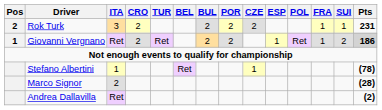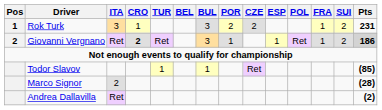 <table class="wikitable" style="font-size: 85%; text-align: center;">
 <tr valign="top">
 <th valign="middle">Pos</th>
 <th valign="middle">Driver</th>
 <th><a href='#'>ITA</a><br></th>
 <th><a href='#'>CRO</a><br></th>
 <th><a href='#'>TUR</a><br></th>
 <th><a href='#'>BEL</a><br></th>
 <th><a href='#'>BUL</a><br></th>
 <th><a href='#'>POR</a><br></th>
 <th><a href='#'>CZE</a><br></th>
 <th><a href='#'>ESP</a><br></th>
 <th><a href='#'>POL</a><br></th>
 <th><a href='#'>FRA</a><br></th>
 <th><a href='#'>SUI</a><br></th>
 <th valign="middle"> Pts </th>
 </tr>
 <tr>
-<th>2</th>
+<th>1</th>
 <td align=left> <a href='#'>Rok Turk</a></td>
 <td style="background:#ffdf9f;">3</td>
-<td style="background:#ffffbf;">2</td>
+<td style="background:#ffffbf;">1</td>
 <td></td>
 <td></td>
-<td style="background:#dfdfdf;">2</td>
+<td style="background:#dfdfdf;">3</td>
 <td style="background:#ffffbf;">2</td>
 <td style="background:#dfdfdf;">2</td>
 <td></td>
 <td></td>
 <td style="background:#ffffbf;">1</td>
-<td style="background:#ffffbf;">1</td>
+<td style="background:#ffffbf;">2</td>
 <td align=right><strong>231</strong></td>
 </tr>
 <tr>
-<th>1</th>
+<th>2</th>
 <td align=left> <a href='#'>Giovanni Vergnano</a></td>
 <td style="background:#efcfff;">Ret</td>
-<td style="background:#dfdfdf;">2</td>
+<td style="background:#dfdfdf;"><strong>2</strong></td>
 <td style="background:#efcfff;">Ret</td>
 <td></td>
-<td style="background:#ffdf9f;">2</td>
-<td style="background:#dfdfdf;">2</td>
+<td style="background:#ffdf9f;">3</td>
+<td style="background:#dfdfdf;">1</td>
 <td></td>
 <td style="background:#ffffbf;">1</td>
 <td style="background:#efcfff;">Ret</td>
 <td style="background:#dfdfdf;">1</td>
 <td style="background:#dfdfdf;">2</td>
 <td align=right style="background: lightgrey;"><strong>186</strong></td>
 </tr>
 <tr>
 <td colspan=14 align=center><strong>Not enough events to qualify for championship</strong></td>
 </tr>
 <tr>
 <th></th>
-<td align=left> <a href='#'>Stefano Albertini</a></td>
+<td align=left> <a href='#'>Todor Slavov</a></td>
+<td></td>
+<td></td>
 <td style="background:#ffffbf;">1</td>
 <td></td>
+<td style="background:#ffffbf;">1</td>
 <td></td>
 <td style="background:#efcfff;">Ret</td>
 <td></td>
 <td></td>
-<td style="background:#ffffbf;">1</td>
 <td></td>
 <td></td>
-<td></td>
-<td></td>
-<td align=right><strong>(78)</strong></td>
+<td align=right><strong>(85)</strong></td>
 </tr>
 <tr>
 <th></th>
 <td align=left> <a href='#'>Marco Signor</a></td>
 <td style="background:#dfdfdf;">2</td>
 <td></td>
 <td></td>
 <td></td>
 <td></td>
 <td></td>
 <td></td>
 <td></td>
 <td></td>
 <td></td>
 <td></td>
 <td align=right><strong>(28)</strong></td>
 </tr>
 <tr>
 <th></th>
 <td align=left> <a href='#'>Andrea Dallavilla</a></td>
 <td style="background:#efcfff;">Ret</td>
 <td></td>
 <td></td>
 <td></td>
 <td></td>
 <td></td>
 <td></td>
 <td></td>
 <td></td>
 <td></td>
 <td></td>
 <td align=right><strong>(2)</strong></td>
 </tr>
 </table>
